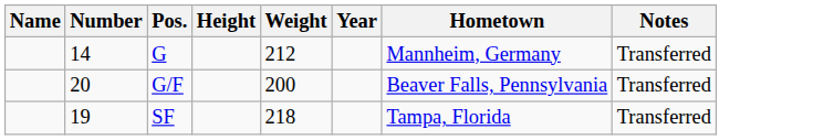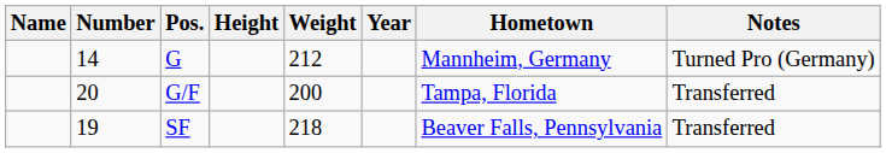 <table class="wikitable sortable" border="1">
 <tr>
 <th>Name</th>
 <th>Number</th>
 <th>Pos.</th>
 <th>Height</th>
 <th>Weight</th>
 <th>Year</th>
 <th>Hometown</th>
 <th class="unsortable">Notes</th>
 </tr>
 <tr>
 <td></td>
 <td>14</td>
 <td><a href='#'>G</a></td>
 <td></td>
 <td>212</td>
 <td></td>
 <td><a href='#'>Mannheim, Germany</a></td>
-<td>Transferred</td>
+<td>Turned Pro (Germany)</td>
 </tr>
 <tr>
 <td></td>
 <td>20</td>
 <td><a href='#'>G/F</a></td>
 <td></td>
 <td>200</td>
 <td></td>
-<td><a href='#'>Beaver Falls, Pennsylvania</a></td>
+<td><a href='#'>Tampa, Florida</a></td>
 <td>Transferred</td>
 </tr>
 <tr>
 <td></td>
 <td>19</td>
 <td><a href='#'>SF</a></td>
 <td></td>
 <td>218</td>
 <td></td>
-<td><a href='#'>Tampa, Florida</a></td>
+<td><a href='#'>Beaver Falls, Pennsylvania</a></td>
 <td>Transferred</td>
 </tr>
 </table>
